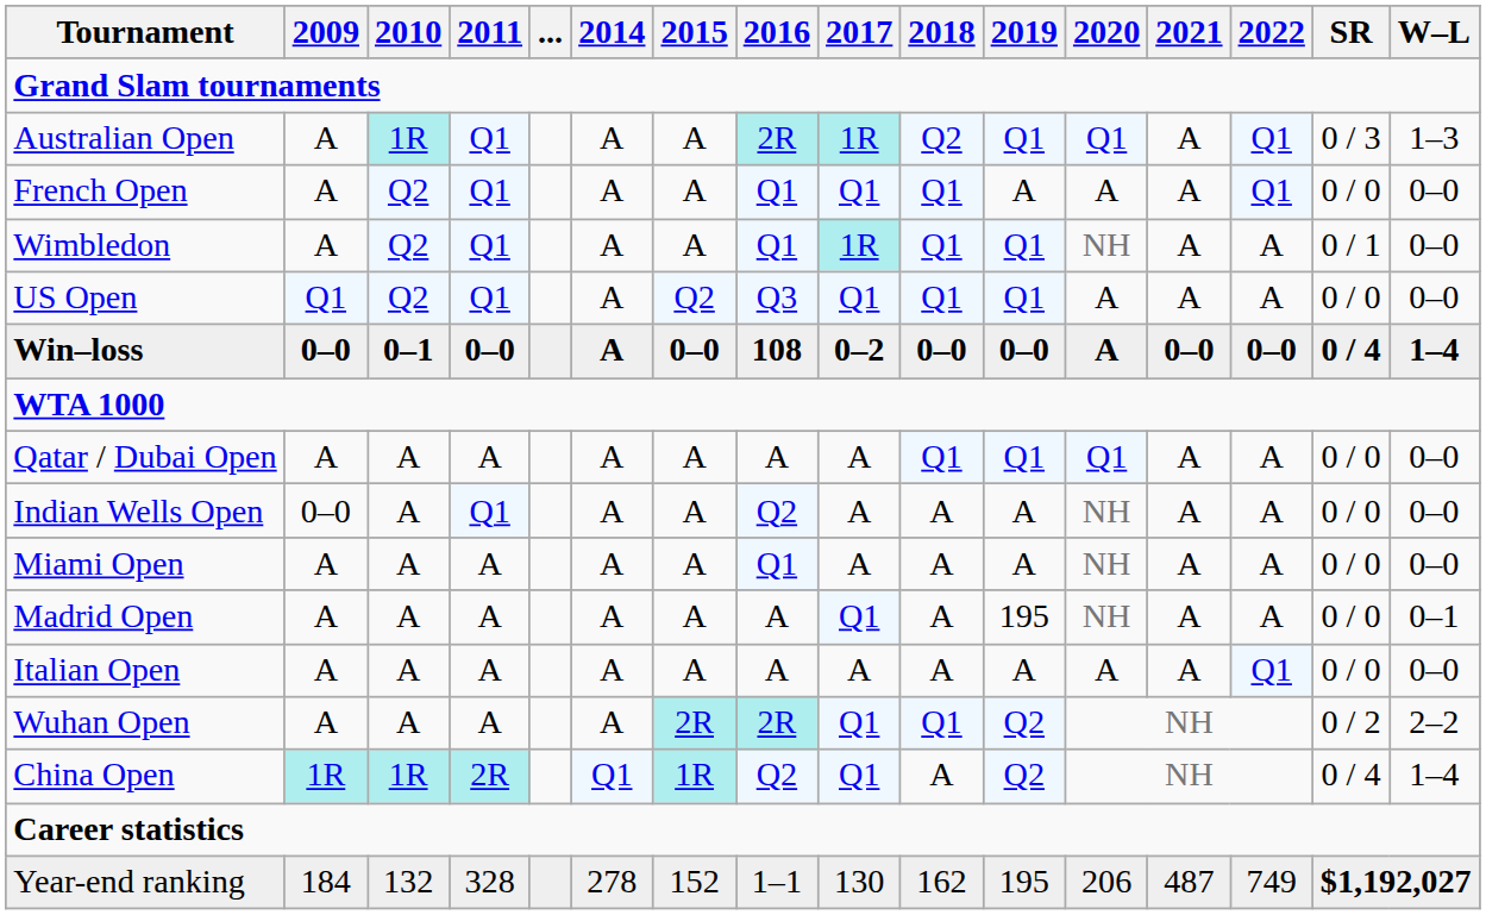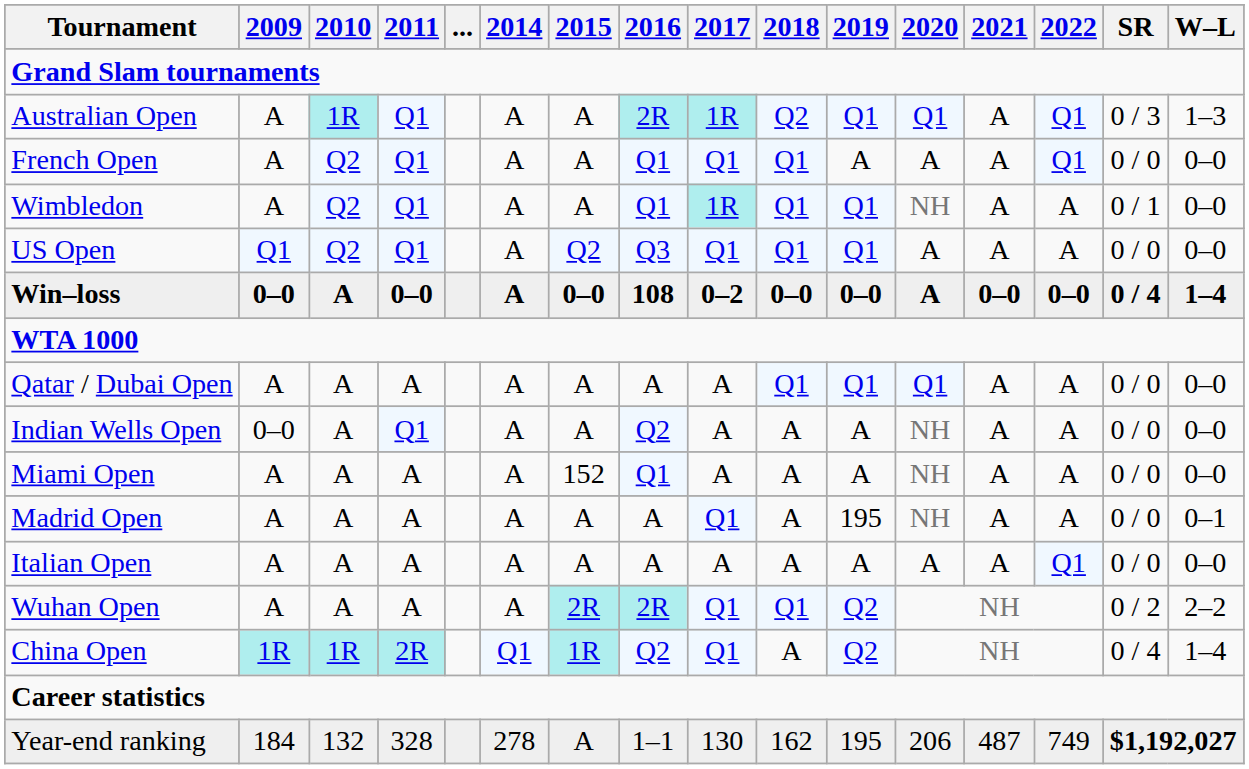 <table class=wikitable style=text-align:center>
 <tr style="background:#efefef;">
 <th>Tournament</th>
 <th><a href='#'>2009</a></th>
 <th><a href='#'>2010</a></th>
 <th><a href='#'>2011</a></th>
 <th>...</th>
 <th><a href='#'>2014</a></th>
 <th><a href='#'>2015</a></th>
 <th><a href='#'>2016</a></th>
 <th><a href='#'>2017</a></th>
 <th><a href='#'>2018</a></th>
 <th><a href='#'>2019</a></th>
 <th><a href='#'>2020</a></th>
 <th><a href='#'>2021</a></th>
 <th><a href='#'>2022</a></th>
 <th>SR</th>
 <th>W–L</th>
 </tr>
 <tr>
 <td colspan="17" align="left"><strong><a href='#'>Grand Slam tournaments</a></strong></td>
 </tr>
 <tr>
 <td style="text-align:left;"><a href='#'>Australian Open</a></td>
 <td>A</td>
 <td bgcolor="afeeee"><a href='#'>1R</a></td>
 <td bgcolor=f0f8ff><a href='#'>Q1</a></td>
 <td></td>
 <td>A</td>
 <td>A</td>
 <td bgcolor="afeeee"><a href='#'>2R</a></td>
 <td bgcolor="afeeee"><a href='#'>1R</a></td>
 <td bgcolor=f0f8ff><a href='#'>Q2</a></td>
 <td bgcolor=f0f8ff><a href='#'>Q1</a></td>
 <td bgcolor=f0f8ff><a href='#'>Q1</a></td>
 <td>A</td>
 <td bgcolor=f0f8ff><a href='#'>Q1</a></td>
 <td>0 / 3</td>
 <td>1–3</td>
 </tr>
 <tr>
 <td style="text-align:left;"><a href='#'>French Open</a></td>
 <td>A</td>
 <td bgcolor=f0f8ff><a href='#'>Q2</a></td>
 <td bgcolor=f0f8ff><a href='#'>Q1</a></td>
 <td></td>
 <td>A</td>
 <td>A</td>
 <td bgcolor=f0f8ff><a href='#'>Q1</a></td>
 <td bgcolor=f0f8ff><a href='#'>Q1</a></td>
 <td bgcolor=f0f8ff><a href='#'>Q1</a></td>
 <td>A</td>
 <td>A</td>
 <td>A</td>
 <td bgcolor=f0f8ff><a href='#'>Q1</a></td>
 <td>0 / 0</td>
 <td>0–0</td>
 </tr>
 <tr>
 <td style="text-align:left;"><a href='#'>Wimbledon</a></td>
 <td>A</td>
 <td bgcolor=f0f8ff><a href='#'>Q2</a></td>
 <td bgcolor=f0f8ff><a href='#'>Q1</a></td>
 <td></td>
 <td>A</td>
 <td>A</td>
 <td bgcolor=f0f8ff><a href='#'>Q1</a></td>
 <td bgcolor=afeeee><a href='#'>1R</a></td>
 <td bgcolor=f0f8ff><a href='#'>Q1</a></td>
 <td bgcolor=f0f8ff><a href='#'>Q1</a></td>
 <td style="color:#767676;">NH</td>
 <td>A</td>
 <td>A</td>
 <td>0 / 1</td>
 <td>0–0</td>
 </tr>
 <tr>
 <td style="text-align:left;"><a href='#'>US Open</a></td>
 <td bgcolor=f0f8ff><a href='#'>Q1</a></td>
 <td bgcolor=f0f8ff><a href='#'>Q2</a></td>
 <td bgcolor=f0f8ff><a href='#'>Q1</a></td>
 <td></td>
 <td>A</td>
 <td bgcolor=f0f8ff><a href='#'>Q2</a></td>
 <td bgcolor=f0f8ff><a href='#'>Q3</a></td>
 <td bgcolor=f0f8ff><a href='#'>Q1</a></td>
 <td bgcolor=f0f8ff><a href='#'>Q1</a></td>
 <td bgcolor=f0f8ff><a href='#'>Q1</a></td>
 <td>A</td>
 <td>A</td>
 <td>A</td>
 <td>0 / 0</td>
 <td>0–0</td>
 </tr>
 <tr style="background:#efefef; font-weight:bold;">
 <td align="left">Win–loss</td>
 <td>0–0</td>
-<td>0–1</td>
+<td>A</td>
 <td>0–0</td>
 <td></td>
 <td>A</td>
 <td>0–0</td>
 <td>108</td>
 <td>0–2</td>
 <td>0–0</td>
 <td>0–0</td>
 <td>A</td>
 <td>0–0</td>
 <td>0–0</td>
 <td>0 / 4</td>
 <td>1–4</td>
 </tr>
 <tr>
 <td colspan="17" align="left"><strong><a href='#'>WTA 1000</a></strong></td>
 </tr>
 <tr>
 <td align="left"><a href='#'>Qatar</a> / <a href='#'>Dubai Open</a></td>
 <td>A</td>
 <td>A</td>
 <td>A</td>
 <td></td>
 <td>A</td>
 <td>A</td>
 <td>A</td>
 <td>A</td>
 <td bgcolor=f0f8ff><a href='#'>Q1</a></td>
 <td bgcolor=f0f8ff><a href='#'>Q1</a></td>
 <td bgcolor=f0f8ff><a href='#'>Q1</a></td>
 <td>A</td>
 <td>A</td>
 <td>0 / 0</td>
 <td>0–0</td>
 </tr>
 <tr>
 <td align="left"><a href='#'>Indian Wells Open</a></td>
 <td>0–0</td>
 <td>A</td>
 <td bgcolor=f0f8ff><a href='#'>Q1</a></td>
 <td></td>
 <td>A</td>
 <td>A</td>
 <td bgcolor=f0f8ff><a href='#'>Q2</a></td>
 <td>A</td>
 <td>A</td>
 <td>A</td>
 <td style="color:#767676;">NH</td>
 <td>A</td>
 <td>A</td>
 <td>0 / 0</td>
 <td>0–0</td>
 </tr>
 <tr>
 <td align="left"><a href='#'>Miami Open</a></td>
 <td>A</td>
 <td>A</td>
 <td>A</td>
 <td></td>
 <td>A</td>
-<td>A</td>
+<td>152</td>
 <td bgcolor=f0f8ff><a href='#'>Q1</a></td>
 <td>A</td>
 <td>A</td>
 <td>A</td>
 <td style="color:#767676;">NH</td>
 <td>A</td>
 <td>A</td>
 <td>0 / 0</td>
 <td>0–0</td>
 </tr>
 <tr>
 <td align="left"><a href='#'>Madrid Open</a></td>
 <td>A</td>
 <td>A</td>
 <td>A</td>
 <td></td>
 <td>A</td>
 <td>A</td>
 <td>A</td>
 <td bgcolor=f0f8ff><a href='#'>Q1</a></td>
 <td>A</td>
 <td>195</td>
 <td style="color:#767676;">NH</td>
 <td>A</td>
 <td>A</td>
 <td>0 / 0</td>
 <td>0–1</td>
 </tr>
 <tr>
 <td align="left"><a href='#'>Italian Open</a></td>
 <td>A</td>
 <td>A</td>
 <td>A</td>
 <td></td>
 <td>A</td>
 <td>A</td>
 <td>A</td>
 <td>A</td>
 <td>A</td>
 <td>A</td>
 <td>A</td>
 <td>A</td>
 <td bgcolor=f0f8ff><a href='#'>Q1</a></td>
 <td>0 / 0</td>
 <td>0–0</td>
 </tr>
 <tr>
 <td align="left"><a href='#'>Wuhan Open</a></td>
 <td>A</td>
 <td>A</td>
 <td>A</td>
 <td></td>
 <td>A</td>
 <td bgcolor="afeeee"><a href='#'>2R</a></td>
 <td bgcolor="afeeee"><a href='#'>2R</a></td>
 <td bgcolor=f0f8ff><a href='#'>Q1</a></td>
 <td bgcolor=f0f8ff><a href='#'>Q1</a></td>
 <td bgcolor=f0f8ff><a href='#'>Q2</a></td>
 <td style="color:#767676;" colspan="3">NH</td>
 <td>0 / 2</td>
 <td>2–2</td>
 </tr>
 <tr>
 <td align="left"><a href='#'>China Open</a></td>
 <td bgcolor="afeeee"><a href='#'>1R</a></td>
 <td bgcolor="afeeee"><a href='#'>1R</a></td>
 <td bgcolor="afeeee"><a href='#'>2R</a></td>
 <td></td>
 <td bgcolor=f0f8ff><a href='#'>Q1</a></td>
 <td bgcolor="afeeee"><a href='#'>1R</a></td>
 <td bgcolor=f0f8ff><a href='#'>Q2</a></td>
 <td bgcolor=f0f8ff><a href='#'>Q1</a></td>
 <td>A</td>
 <td bgcolor=f0f8ff><a href='#'>Q2</a></td>
 <td style="color:#767676;" colspan="3">NH</td>
 <td>0 / 4</td>
 <td>1–4</td>
 </tr>
 <tr>
 <td colspan="17" align="left"><strong>Career statistics</strong></td>
 </tr>
 <tr bgcolor="efefef">
 <td align="left">Year-end ranking</td>
 <td>184</td>
 <td>132</td>
 <td>328</td>
 <td></td>
 <td>278</td>
-<td>152</td>
+<td>A</td>
 <td>1–1</td>
 <td>130</td>
 <td>162</td>
 <td>195</td>
 <td>206</td>
 <td>487</td>
 <td>749</td>
 <td colspan="3"><strong>$1,192,027</strong></td>
 </tr>
 </table>
